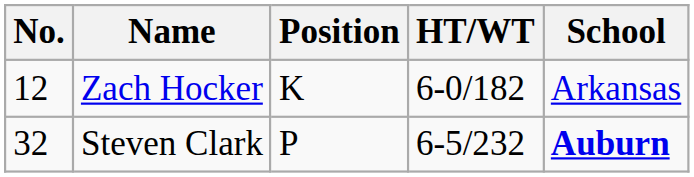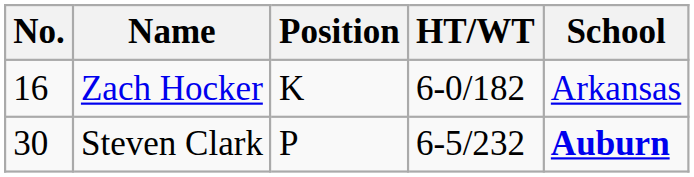 <table class="wikitable">
 <tr>
 <th>No.</th>
 <th>Name</th>
 <th>Position</th>
 <th>HT/WT</th>
 <th>School</th>
 </tr>
 <tr>
-<td>12</td>
+<td>16</td>
 <td><a href='#'>Zach Hocker</a></td>
 <td>K</td>
 <td>6-0/182</td>
 <td><a href='#'>Arkansas</a></td>
 </tr>
 <tr>
-<td>32</td>
+<td>30</td>
 <td>Steven Clark</td>
 <td>P</td>
 <td>6-5/232</td>
 <td><strong><a href='#'>Auburn</a></strong></td>
 </tr>
 </table>
